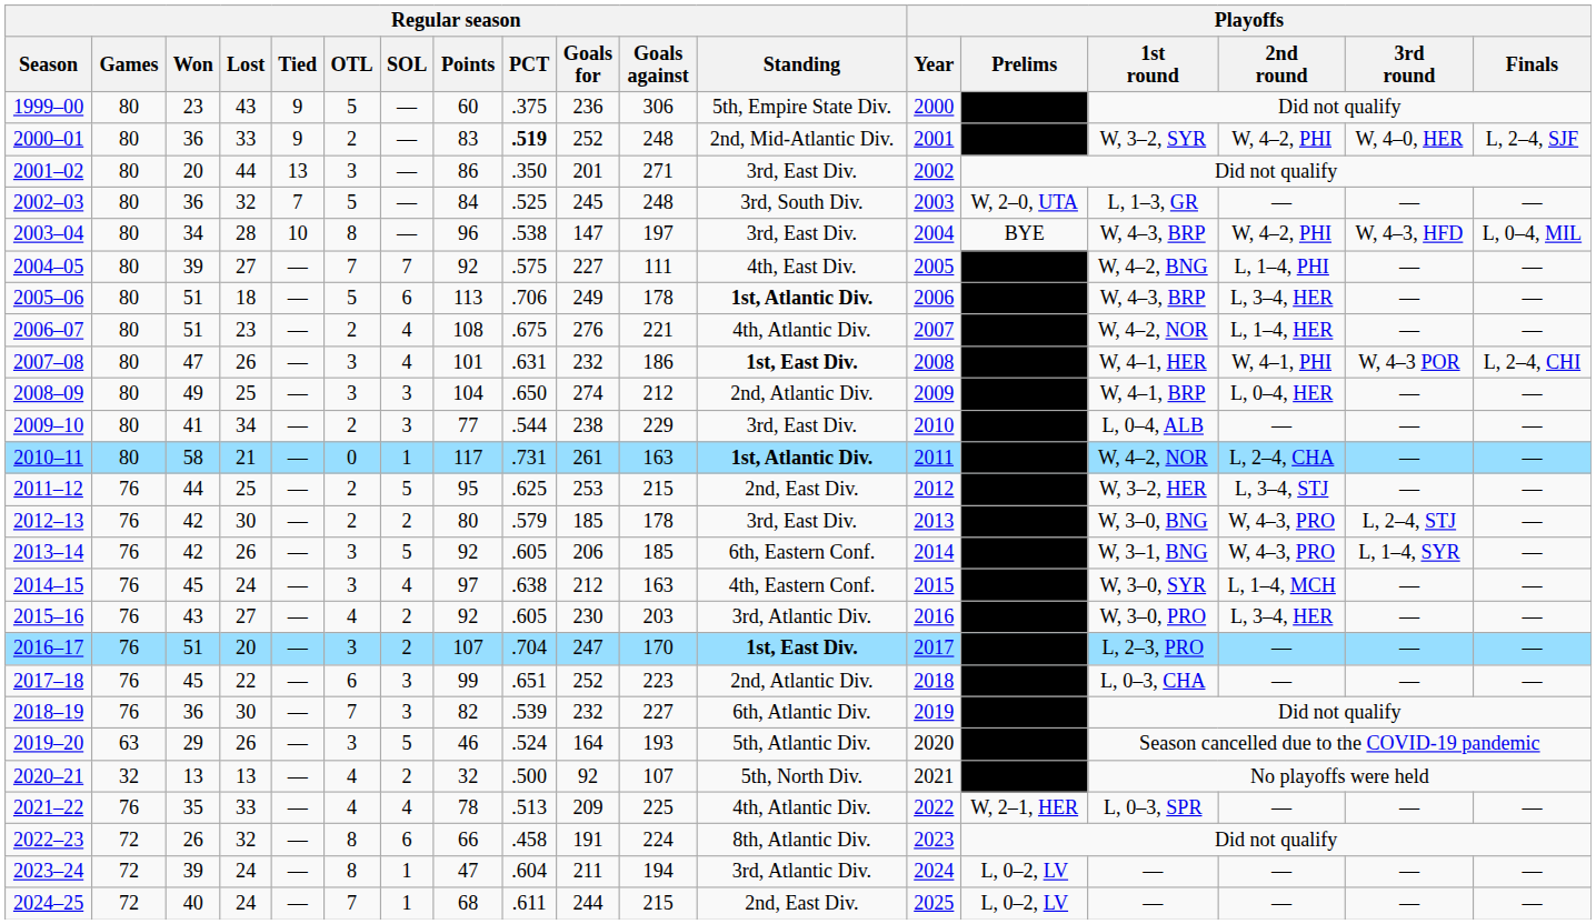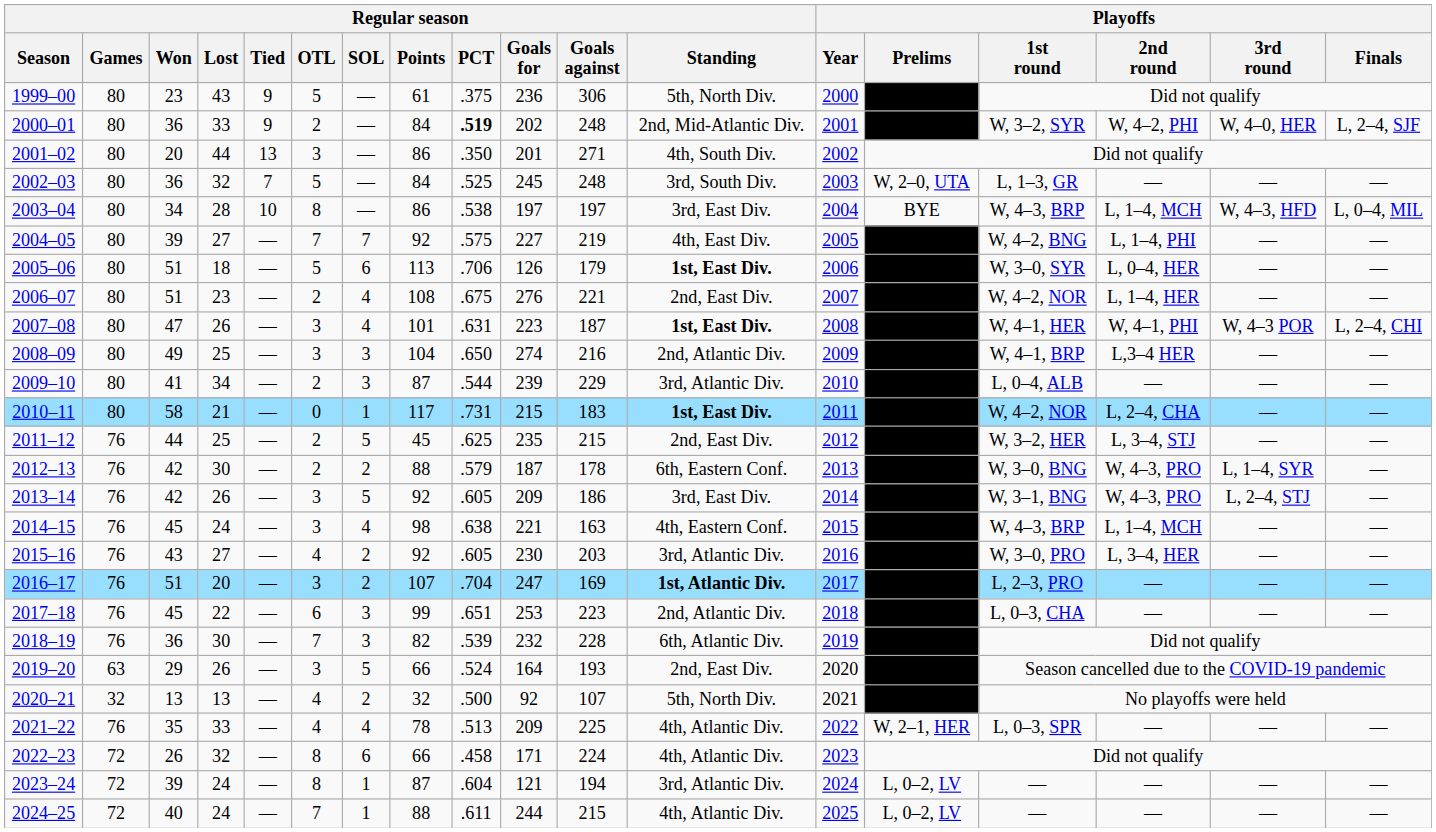 <table class="wikitable" style="width:100%; text-align:center; font-size:100%">
 <tr>
 <th colspan=12>Regular season</th>
 <th colspan=6>Playoffs</th>
 </tr>
 <tr>
 <th>Season</th>
 <th>Games</th>
 <th>Won</th>
 <th>Lost</th>
 <th>Tied</th>
 <th>OTL</th>
 <th>SOL</th>
 <th>Points</th>
 <th>PCT</th>
 <th>Goals<br>for</th>
 <th>Goals<br>against</th>
 <th>Standing</th>
 <th>Year</th>
 <th>Prelims</th>
 <th>1st<br>round</th>
 <th>2nd<br>round</th>
 <th>3rd<br>round</th>
 <th>Finals</th>
 </tr>
 <tr>
 <td><a href='#'>1999–00</a></td>
 <td>80</td>
 <td>23</td>
 <td>43</td>
 <td>9</td>
 <td>5</td>
 <td>—</td>
-<td>60</td>
+<td>61</td>
 <td>.375</td>
 <td>236</td>
 <td>306</td>
-<td>5th, Empire State Div.</td>
+<td>5th, North Div.</td>
 <td><a href='#'>2000</a></td>
 <td bgcolor=#000000>—</td>
 <td colspan="4">Did not qualify</td>
 </tr>
 <tr>
 <td><a href='#'>2000–01</a></td>
 <td>80</td>
 <td>36</td>
 <td>33</td>
 <td>9</td>
 <td>2</td>
 <td>—</td>
-<td>83</td>
+<td>84</td>
 <td><strong>.519</strong></td>
-<td>252</td>
+<td>202</td>
 <td>248</td>
 <td>2nd, Mid-Atlantic Div.</td>
 <td><a href='#'>2001</a></td>
 <td bgcolor=#000000>—</td>
 <td>W, 3–2, <a href='#'>SYR</a></td>
 <td>W, 4–2, <a href='#'>PHI</a></td>
 <td>W, 4–0, <a href='#'>HER</a></td>
 <td>L, 2–4, <a href='#'>SJF</a></td>
 </tr>
 <tr>
 <td><a href='#'>2001–02</a></td>
 <td>80</td>
 <td>20</td>
 <td>44</td>
 <td>13</td>
 <td>3</td>
 <td>—</td>
 <td>86</td>
 <td>.350</td>
 <td>201</td>
 <td>271</td>
-<td>3rd, East Div.</td>
+<td>4th, South Div.</td>
 <td><a href='#'>2002</a></td>
 <td colspan="5">Did not qualify</td>
 </tr>
 <tr>
 <td><a href='#'>2002–03</a></td>
 <td>80</td>
 <td>36</td>
 <td>32</td>
 <td>7</td>
 <td>5</td>
 <td>—</td>
 <td>84</td>
 <td>.525</td>
 <td>245</td>
 <td>248</td>
 <td>3rd, South Div.</td>
 <td><a href='#'>2003</a></td>
 <td>W, 2–0, <a href='#'>UTA</a></td>
 <td>L, 1–3, <a href='#'>GR</a></td>
 <td>—</td>
 <td>—</td>
 <td>—</td>
 </tr>
 <tr>
 <td><a href='#'>2003–04</a></td>
 <td>80</td>
 <td>34</td>
 <td>28</td>
 <td>10</td>
 <td>8</td>
 <td>—</td>
-<td>96</td>
+<td>86</td>
 <td>.538</td>
-<td>147</td>
+<td>197</td>
 <td>197</td>
 <td>3rd, East Div.</td>
 <td><a href='#'>2004</a></td>
 <td>BYE</td>
 <td>W, 4–3, <a href='#'>BRP</a></td>
-<td>W, 4–2, <a href='#'>PHI</a></td>
+<td>L, 1–4, <a href='#'>MCH</a></td>
 <td>W, 4–3, <a href='#'>HFD</a></td>
 <td>L, 0–4, <a href='#'>MIL</a></td>
 </tr>
 <tr>
 <td><a href='#'>2004–05</a></td>
 <td>80</td>
 <td>39</td>
 <td>27</td>
 <td>—</td>
 <td>7</td>
 <td>7</td>
 <td>92</td>
 <td>.575</td>
 <td>227</td>
-<td>111</td>
+<td>219</td>
 <td>4th, East Div.</td>
 <td><a href='#'>2005</a></td>
 <td bgcolor=#000000>—</td>
 <td>W, 4–2, <a href='#'>BNG</a></td>
 <td>L, 1–4, <a href='#'>PHI</a></td>
 <td>—</td>
 <td>—</td>
 </tr>
 <tr>
 <td><a href='#'>2005–06</a></td>
 <td>80</td>
 <td>51</td>
 <td>18</td>
 <td>—</td>
 <td>5</td>
 <td>6</td>
 <td>113</td>
 <td>.706</td>
-<td>249</td>
-<td>178</td>
-<td><strong>1st, Atlantic Div.</strong></td>
+<td>126</td>
+<td>179</td>
+<td><strong>1st, East Div.</strong></td>
 <td><a href='#'>2006</a></td>
 <td bgcolor=#000000>—</td>
-<td>W, 4–3, <a href='#'>BRP</a></td>
-<td>L, 3–4, <a href='#'>HER</a></td>
+<td>W, 3–0, <a href='#'>SYR</a></td>
+<td>L, 0–4, <a href='#'>HER</a></td>
 <td>—</td>
 <td>—</td>
 </tr>
 <tr>
 <td><a href='#'>2006–07</a></td>
 <td>80</td>
 <td>51</td>
 <td>23</td>
 <td>—</td>
 <td>2</td>
 <td>4</td>
 <td>108</td>
 <td>.675</td>
 <td>276</td>
 <td>221</td>
-<td>4th, Atlantic Div.</td>
+<td>2nd, East Div.</td>
 <td><a href='#'>2007</a></td>
 <td bgcolor=#000000>—</td>
 <td>W, 4–2, <a href='#'>NOR</a></td>
 <td>L, 1–4, <a href='#'>HER</a></td>
 <td>—</td>
 <td>—</td>
 </tr>
 <tr>
 <td><a href='#'>2007–08</a></td>
 <td>80</td>
 <td>47</td>
 <td>26</td>
 <td>—</td>
 <td>3</td>
 <td>4</td>
 <td>101</td>
 <td>.631</td>
-<td>232</td>
-<td>186</td>
+<td>223</td>
+<td>187</td>
 <td><strong>1st, East Div.</strong></td>
 <td><a href='#'>2008</a></td>
 <td bgcolor=#000000>—</td>
 <td>W, 4–1, <a href='#'>HER</a></td>
 <td>W, 4–1, <a href='#'>PHI</a></td>
 <td>W, 4–3 <a href='#'>POR</a></td>
 <td>L, 2–4, <a href='#'>CHI</a></td>
 </tr>
 <tr>
 <td><a href='#'>2008–09</a></td>
 <td>80</td>
 <td>49</td>
 <td>25</td>
 <td>—</td>
 <td>3</td>
 <td>3</td>
 <td>104</td>
 <td>.650</td>
 <td>274</td>
-<td>212</td>
+<td>216</td>
 <td>2nd, Atlantic Div.</td>
 <td><a href='#'>2009</a></td>
 <td bgcolor=#000000>—</td>
 <td>W, 4–1, <a href='#'>BRP</a></td>
-<td>L, 0–4, <a href='#'>HER</a></td>
+<td>L,3–4  <a href='#'>HER</a></td>
 <td>—</td>
 <td>—</td>
 </tr>
 <tr>
 <td><a href='#'>2009–10</a></td>
 <td>80</td>
 <td>41</td>
 <td>34</td>
 <td>—</td>
 <td>2</td>
 <td>3</td>
-<td>77</td>
+<td>87</td>
 <td>.544</td>
-<td>238</td>
+<td>239</td>
 <td>229</td>
-<td>3rd, East Div.</td>
+<td>3rd, Atlantic Div.</td>
 <td><a href='#'>2010</a></td>
 <td bgcolor=#000000>—</td>
 <td>L, 0–4, <a href='#'>ALB</a></td>
 <td>—</td>
 <td>—</td>
 <td>—</td>
 </tr>
 <tr bgcolor=#97DEFF>
 <td><a href='#'>2010–11</a></td>
 <td>80</td>
 <td>58</td>
 <td>21</td>
 <td>—</td>
 <td>0</td>
 <td>1</td>
 <td>117</td>
 <td>.731</td>
-<td>261</td>
-<td>163</td>
-<td><strong>1st, Atlantic Div.</strong></td>
+<td>215</td>
+<td>183</td>
+<td><strong>1st, East Div.</strong></td>
 <td><a href='#'>2011</a></td>
 <td bgcolor=#000000>—</td>
 <td>W, 4–2, <a href='#'>NOR</a></td>
 <td>L, 2–4, <a href='#'>CHA</a></td>
 <td>—</td>
 <td>—</td>
 </tr>
 <tr>
 <td><a href='#'>2011–12</a></td>
 <td>76</td>
 <td>44</td>
 <td>25</td>
 <td>—</td>
 <td>2</td>
 <td>5</td>
-<td>95</td>
+<td>45</td>
 <td>.625</td>
-<td>253</td>
+<td>235</td>
 <td>215</td>
 <td>2nd, East Div.</td>
 <td><a href='#'>2012</a></td>
 <td bgcolor=#000000>—</td>
 <td>W, 3–2, <a href='#'>HER</a></td>
 <td>L, 3–4, <a href='#'>STJ</a></td>
 <td>—</td>
 <td>—</td>
 </tr>
 <tr>
 <td><a href='#'>2012–13</a></td>
 <td>76</td>
 <td>42</td>
 <td>30</td>
 <td>—</td>
 <td>2</td>
 <td>2</td>
-<td>80</td>
+<td>88</td>
 <td>.579</td>
-<td>185</td>
+<td>187</td>
 <td>178</td>
-<td>3rd, East Div.</td>
+<td>6th, Eastern Conf.</td>
 <td><a href='#'>2013</a></td>
 <td bgcolor=#000000>—</td>
 <td>W, 3–0, <a href='#'>BNG</a></td>
 <td>W, 4–3, <a href='#'>PRO</a></td>
-<td>L, 2–4, <a href='#'>STJ</a></td>
+<td>L, 1–4, <a href='#'>SYR</a></td>
 <td>—</td>
 </tr>
 <tr>
 <td><a href='#'>2013–14</a></td>
 <td>76</td>
 <td>42</td>
 <td>26</td>
 <td>—</td>
 <td>3</td>
 <td>5</td>
 <td>92</td>
 <td>.605</td>
-<td>206</td>
-<td>185</td>
-<td>6th, Eastern Conf.</td>
+<td>209</td>
+<td>186</td>
+<td>3rd, East Div.</td>
 <td><a href='#'>2014</a></td>
 <td bgcolor=#000000>—</td>
 <td>W, 3–1, <a href='#'>BNG</a></td>
 <td>W, 4–3, <a href='#'>PRO</a></td>
-<td>L, 1–4, <a href='#'>SYR</a></td>
+<td>L, 2–4, <a href='#'>STJ</a></td>
 <td>—</td>
 </tr>
 <tr>
 <td><a href='#'>2014–15</a></td>
 <td>76</td>
 <td>45</td>
 <td>24</td>
 <td>—</td>
 <td>3</td>
 <td>4</td>
-<td>97</td>
+<td>98</td>
 <td>.638</td>
-<td>212</td>
+<td>221</td>
 <td>163</td>
 <td>4th, Eastern Conf.</td>
 <td><a href='#'>2015</a></td>
 <td bgcolor=#000000>—</td>
-<td>W, 3–0, <a href='#'>SYR</a></td>
+<td>W, 4–3, <a href='#'>BRP</a></td>
 <td>L, 1–4, <a href='#'>MCH</a></td>
 <td>—</td>
 <td>—</td>
 </tr>
 <tr>
 <td><a href='#'>2015–16</a></td>
 <td>76</td>
 <td>43</td>
 <td>27</td>
 <td>—</td>
 <td>4</td>
 <td>2</td>
 <td>92</td>
 <td>.605</td>
 <td>230</td>
 <td>203</td>
 <td>3rd, Atlantic Div.</td>
 <td><a href='#'>2016</a></td>
 <td bgcolor=#000000>—</td>
 <td>W, 3–0, <a href='#'>PRO</a></td>
 <td>L, 3–4, <a href='#'>HER</a></td>
 <td>—</td>
 <td>—</td>
 </tr>
 <tr bgcolor=#97DEFF>
 <td><a href='#'>2016–17</a></td>
 <td>76</td>
 <td>51</td>
 <td>20</td>
 <td>—</td>
 <td>3</td>
 <td>2</td>
 <td>107</td>
 <td>.704</td>
 <td>247</td>
-<td>170</td>
-<td><strong>1st, East Div.</strong></td>
+<td>169</td>
+<td><strong>1st, Atlantic Div.</strong></td>
 <td><a href='#'>2017</a></td>
 <td bgcolor=#000000>—</td>
 <td>L, 2–3, <a href='#'>PRO</a></td>
 <td>—</td>
 <td>—</td>
 <td>—</td>
 </tr>
 <tr>
 <td><a href='#'>2017–18</a></td>
 <td>76</td>
 <td>45</td>
 <td>22</td>
 <td>—</td>
 <td>6</td>
 <td>3</td>
 <td>99</td>
 <td>.651</td>
-<td>252</td>
+<td>253</td>
 <td>223</td>
 <td>2nd, Atlantic Div.</td>
 <td><a href='#'>2018</a></td>
 <td bgcolor=#000000>—</td>
 <td>L, 0–3, <a href='#'>CHA</a></td>
 <td>—</td>
 <td>—</td>
 <td>—</td>
 </tr>
 <tr>
 <td><a href='#'>2018–19</a></td>
 <td>76</td>
 <td>36</td>
 <td>30</td>
 <td>—</td>
 <td>7</td>
 <td>3</td>
 <td>82</td>
 <td>.539</td>
 <td>232</td>
-<td>227</td>
+<td>228</td>
 <td>6th, Atlantic Div.</td>
 <td><a href='#'>2019</a></td>
 <td bgcolor=#000000>—</td>
 <td colspan=4>Did not qualify</td>
 </tr>
 <tr>
 <td><a href='#'>2019–20</a></td>
 <td>63</td>
 <td>29</td>
 <td>26</td>
 <td>—</td>
 <td>3</td>
 <td>5</td>
-<td>46</td>
+<td>66</td>
 <td>.524</td>
 <td>164</td>
 <td>193</td>
-<td>5th, Atlantic Div.</td>
+<td>2nd, East Div.</td>
 <td>2020</td>
 <td bgcolor=#000000>—</td>
 <td colspan="4">Season cancelled due to the <a href='#'>COVID-19 pandemic</a></td>
 </tr>
 <tr>
 <td><a href='#'>2020–21</a></td>
 <td>32</td>
 <td>13</td>
 <td>13</td>
 <td>—</td>
 <td>4</td>
 <td>2</td>
 <td>32</td>
 <td>.500</td>
 <td>92</td>
 <td>107</td>
 <td>5th, North Div.</td>
 <td>2021</td>
 <td bgcolor=#000000>—</td>
 <td colspan="4">No playoffs were held</td>
 </tr>
 <tr>
 <td><a href='#'>2021–22</a></td>
 <td>76</td>
 <td>35</td>
 <td>33</td>
 <td>—</td>
 <td>4</td>
 <td>4</td>
 <td>78</td>
 <td>.513</td>
 <td>209</td>
 <td>225</td>
 <td>4th, Atlantic Div.</td>
 <td><a href='#'>2022</a></td>
 <td>W, 2–1, <a href='#'>HER</a></td>
 <td>L, 0–3, <a href='#'>SPR</a></td>
 <td>—</td>
 <td>—</td>
 <td>—</td>
 </tr>
 <tr>
 <td><a href='#'>2022–23</a></td>
 <td>72</td>
 <td>26</td>
 <td>32</td>
 <td>—</td>
 <td>8</td>
 <td>6</td>
 <td>66</td>
 <td>.458</td>
-<td>191</td>
+<td>171</td>
 <td>224</td>
-<td>8th, Atlantic Div.</td>
+<td>4th, Atlantic Div.</td>
 <td><a href='#'>2023</a></td>
 <td colspan=5>Did not qualify</td>
 </tr>
 <tr>
 <td><a href='#'>2023–24</a></td>
 <td>72</td>
 <td>39</td>
 <td>24</td>
 <td>—</td>
 <td>8</td>
 <td>1</td>
-<td>47</td>
+<td>87</td>
 <td>.604</td>
-<td>211</td>
+<td>121</td>
 <td>194</td>
 <td>3rd, Atlantic Div.</td>
 <td><a href='#'>2024</a></td>
 <td>L, 0–2, <a href='#'>LV</a></td>
 <td>—</td>
 <td>—</td>
 <td>—</td>
 <td>—</td>
 </tr>
 <tr>
 <td><a href='#'>2024–25</a></td>
 <td>72</td>
 <td>40</td>
 <td>24</td>
 <td>—</td>
 <td>7</td>
 <td>1</td>
-<td>68</td>
+<td>88</td>
 <td>.611</td>
 <td>244</td>
 <td>215</td>
-<td>2nd, East Div.</td>
+<td>4th, Atlantic Div.</td>
 <td><a href='#'>2025</a></td>
 <td>L, 0–2, <a href='#'>LV</a></td>
 <td>—</td>
 <td>—</td>
 <td>—</td>
 <td>—</td>
 </tr>
 </table>
